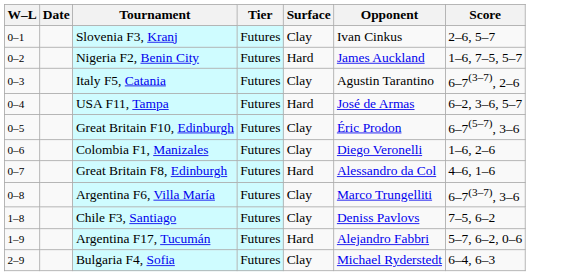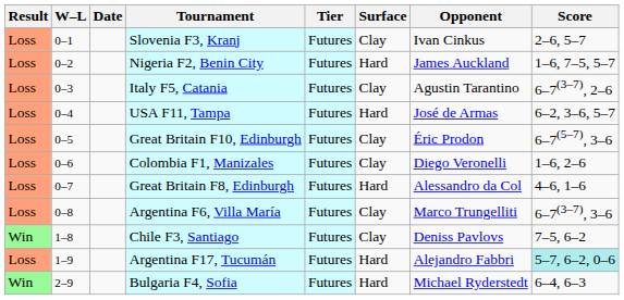 <table class="sortable wikitable">
 <tr>
+<th>Result</th>
 <th class="unsortable">W–L</th>
 <th>Date</th>
 <th>Tournament</th>
 <th>Tier</th>
 <th>Surface</th>
 <th>Opponent</th>
 <th class="unsortable">Score</th>
 </tr>
 <tr>
+<td bgcolor=FFA07A>Loss</td>
 <td><small>0–1</small></td>
 <td></td>
 <td style="background:#cffcff;">Slovenia F3, <a href='#'>Kranj</a></td>
 <td style="background:#cffcff;">Futures</td>
 <td>Clay</td>
 <td> Ivan Cinkus</td>
 <td>2–6, 5–7</td>
 </tr>
 <tr>
+<td bgcolor=FFA07A>Loss</td>
 <td><small>0–2</small></td>
 <td></td>
 <td style="background:#cffcff;">Nigeria F2, <a href='#'>Benin City</a></td>
 <td style="background:#cffcff;">Futures</td>
 <td>Hard</td>
 <td> <a href='#'>James Auckland</a></td>
 <td>1–6, 7–5, 5–7</td>
 </tr>
 <tr>
+<td bgcolor=FFA07A>Loss</td>
 <td><small>0–3</small></td>
 <td></td>
 <td style="background:#cffcff;">Italy F5, <a href='#'>Catania</a></td>
 <td style="background:#cffcff;">Futures</td>
 <td>Clay</td>
 <td> Agustin Tarantino</td>
 <td>6–7<sup>(3–7)</sup>, 2–6</td>
 </tr>
 <tr>
+<td bgcolor=FFA07A>Loss</td>
 <td><small>0–4</small></td>
 <td></td>
 <td style="background:#cffcff;">USA F11, <a href='#'>Tampa</a></td>
 <td style="background:#cffcff;">Futures</td>
 <td>Hard</td>
 <td> <a href='#'>José de Armas</a></td>
 <td>6–2, 3–6, 5–7</td>
 </tr>
 <tr>
+<td bgcolor=FFA07A>Loss</td>
 <td><small>0–5</small></td>
 <td></td>
 <td style="background:#cffcff;">Great Britain F10, <a href='#'>Edinburgh</a></td>
 <td style="background:#cffcff;">Futures</td>
 <td>Clay</td>
 <td> <a href='#'>Éric Prodon</a></td>
 <td>6–7<sup>(5–7)</sup>, 3–6</td>
 </tr>
 <tr>
+<td bgcolor=FFA07A>Loss</td>
 <td><small>0–6</small></td>
 <td></td>
 <td style="background:#cffcff;">Colombia F1, <a href='#'>Manizales</a></td>
 <td style="background:#cffcff;">Futures</td>
 <td>Clay</td>
 <td> <a href='#'>Diego Veronelli</a></td>
 <td>1–6, 2–6</td>
 </tr>
 <tr>
+<td bgcolor=FFA07A>Loss</td>
 <td><small>0–7</small></td>
 <td></td>
 <td style="background:#cffcff;">Great Britain F8, <a href='#'>Edinburgh</a></td>
 <td style="background:#cffcff;">Futures</td>
 <td>Hard</td>
 <td> <a href='#'>Alessandro da Col</a></td>
 <td>4–6, 1–6</td>
 </tr>
 <tr>
+<td bgcolor=FFA07A>Loss</td>
 <td><small>0–8</small></td>
 <td></td>
 <td style="background:#cffcff;">Argentina F6, <a href='#'>Villa María</a></td>
 <td style="background:#cffcff;">Futures</td>
 <td>Clay</td>
 <td> <a href='#'>Marco Trungelliti</a></td>
 <td>6–7<sup>(3–7)</sup>, 3–6</td>
 </tr>
 <tr>
+<td bgcolor=98FB98>Win</td>
 <td><small>1–8</small></td>
 <td></td>
 <td style="background:#cffcff;">Chile F3, <a href='#'>Santiago</a></td>
 <td style="background:#cffcff;">Futures</td>
 <td>Clay</td>
 <td> <a href='#'>Deniss Pavlovs</a></td>
 <td>7–5, 6–2</td>
 </tr>
 <tr>
+<td bgcolor=FFA07A>Loss</td>
 <td><small>1–9</small></td>
 <td></td>
 <td style="background:#cffcff;">Argentina F17, <a href='#'>Tucumán</a></td>
 <td style="background:#cffcff;">Futures</td>
 <td>Hard</td>
 <td> <a href='#'>Alejandro Fabbri</a></td>
-<td>5–7, 6–2, 0–6</td>
+<td style="background: paleturquoise;">5–7, 6–2, 0–6</td>
 </tr>
 <tr>
+<td bgcolor=98FB98>Win</td>
 <td><small>2–9</small></td>
 <td></td>
 <td style="background:#cffcff;">Bulgaria F4, <a href='#'>Sofia</a></td>
 <td style="background:#cffcff;">Futures</td>
-<td>Clay</td>
+<td>Hard</td>
 <td> <a href='#'>Michael Ryderstedt</a></td>
 <td>6–4, 6–3</td>
 </tr>
 </table>
